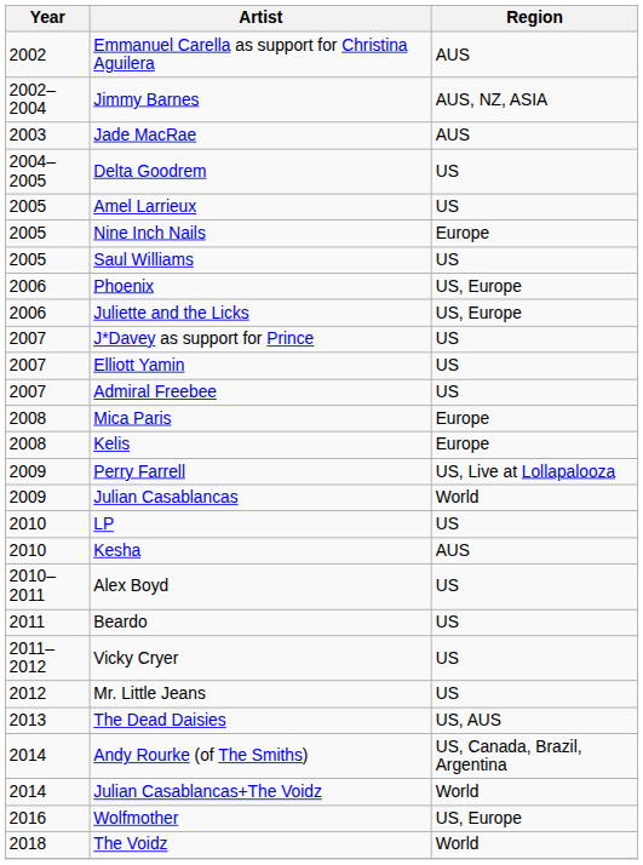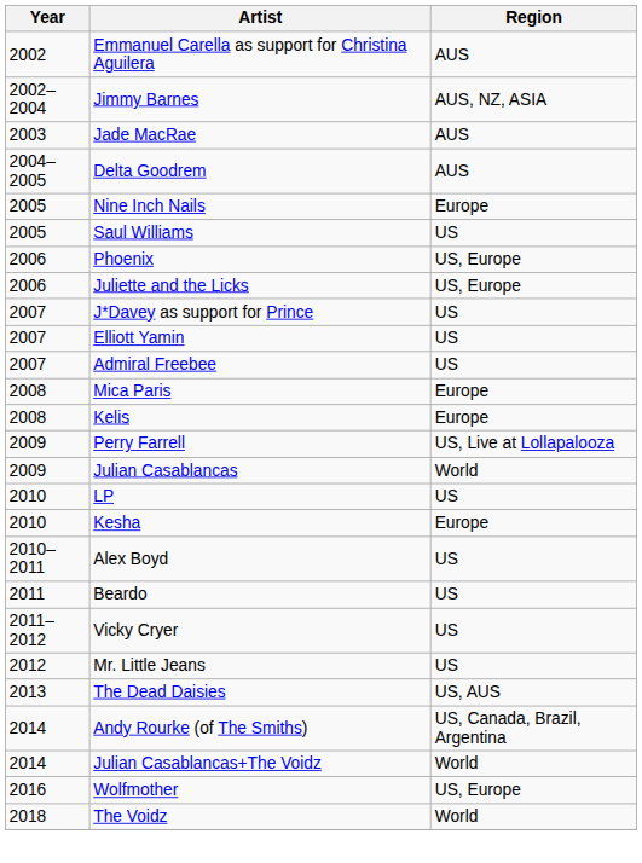 <table class="wikitable">
 <tr>
 <th>Year</th>
 <th>Artist</th>
 <th>Region</th>
 </tr>
 <tr>
 <td>2002</td>
 <td><a href='#'>Emmanuel Carella</a> as support for <a href='#'>Christina Aguilera</a></td>
 <td>AUS</td>
 </tr>
 <tr>
 <td>2002–2004</td>
 <td><a href='#'>Jimmy Barnes</a></td>
 <td>AUS, NZ, ASIA</td>
 </tr>
 <tr>
 <td>2003</td>
 <td><a href='#'>Jade MacRae</a></td>
 <td>AUS</td>
 </tr>
 <tr>
 <td>2004–2005</td>
 <td><a href='#'>Delta Goodrem</a></td>
-<td>US</td>
-</tr>
-<tr>
-<td>2005</td>
-<td><a href='#'>Amel Larrieux</a></td>
-<td>US</td>
+<td>AUS</td>
 </tr>
 <tr>
 <td>2005</td>
 <td><a href='#'>Nine Inch Nails</a></td>
 <td>Europe</td>
 </tr>
 <tr>
 <td>2005</td>
 <td><a href='#'>Saul Williams</a></td>
 <td>US</td>
 </tr>
 <tr>
 <td>2006</td>
 <td><a href='#'>Phoenix</a></td>
 <td>US, Europe</td>
 </tr>
 <tr>
 <td>2006</td>
 <td><a href='#'>Juliette and the Licks</a></td>
 <td>US, Europe</td>
 </tr>
 <tr>
 <td>2007</td>
 <td><a href='#'>J*Davey</a> as support for <a href='#'>Prince</a></td>
 <td>US</td>
 </tr>
 <tr>
 <td>2007</td>
 <td><a href='#'>Elliott Yamin</a></td>
 <td>US</td>
 </tr>
 <tr>
 <td>2007</td>
 <td><a href='#'>Admiral Freebee</a></td>
 <td>US</td>
 </tr>
 <tr>
 <td>2008</td>
 <td><a href='#'>Mica Paris</a></td>
 <td>Europe</td>
 </tr>
 <tr>
 <td>2008</td>
 <td><a href='#'>Kelis</a></td>
 <td>Europe</td>
 </tr>
 <tr>
 <td>2009</td>
 <td><a href='#'>Perry Farrell</a></td>
 <td>US, Live at <a href='#'>Lollapalooza</a></td>
 </tr>
 <tr>
 <td>2009</td>
 <td><a href='#'>Julian Casablancas</a></td>
 <td>World</td>
 </tr>
 <tr>
 <td>2010</td>
 <td><a href='#'>LP</a></td>
 <td>US</td>
 </tr>
 <tr>
 <td>2010</td>
 <td><a href='#'>Kesha</a></td>
-<td>AUS</td>
+<td>Europe</td>
 </tr>
 <tr>
 <td>2010–2011</td>
 <td>Alex Boyd</td>
 <td>US</td>
 </tr>
 <tr>
 <td>2011</td>
 <td>Beardo</td>
 <td>US</td>
 </tr>
 <tr>
 <td>2011–2012</td>
 <td>Vicky Cryer</td>
 <td>US</td>
 </tr>
 <tr>
 <td>2012</td>
 <td>Mr. Little Jeans</td>
 <td>US</td>
 </tr>
 <tr>
 <td>2013</td>
 <td><a href='#'>The Dead Daisies</a></td>
 <td>US, AUS</td>
 </tr>
 <tr>
 <td>2014</td>
 <td><a href='#'>Andy Rourke</a> (of <a href='#'>The Smiths</a>)</td>
 <td>US, Canada, Brazil, Argentina</td>
 </tr>
 <tr>
 <td>2014</td>
 <td><a href='#'>Julian Casablancas+The Voidz</a></td>
 <td>World</td>
 </tr>
 <tr>
 <td>2016</td>
 <td><a href='#'>Wolfmother</a></td>
 <td>US, Europe</td>
 </tr>
 <tr>
 <td>2018</td>
 <td><a href='#'>The Voidz</a></td>
 <td>World</td>
 </tr>
 <tr>
 </tr>
 </table>
